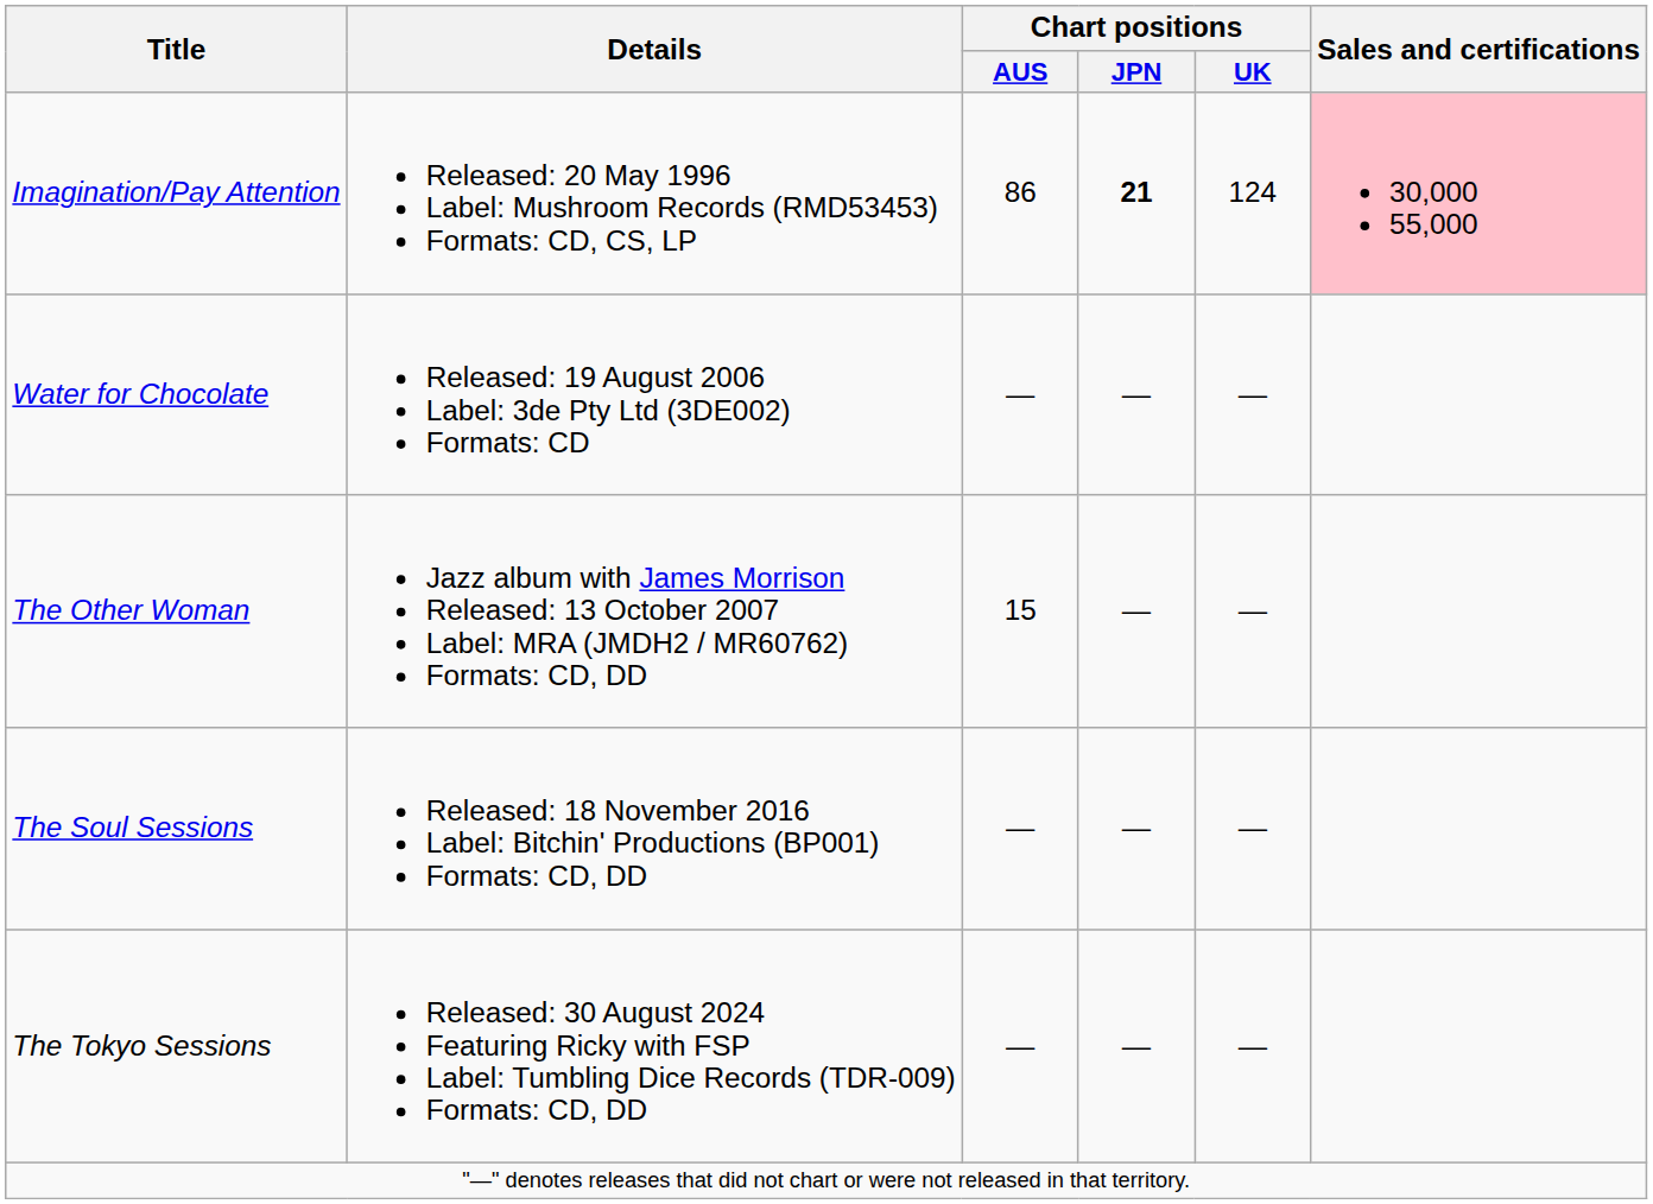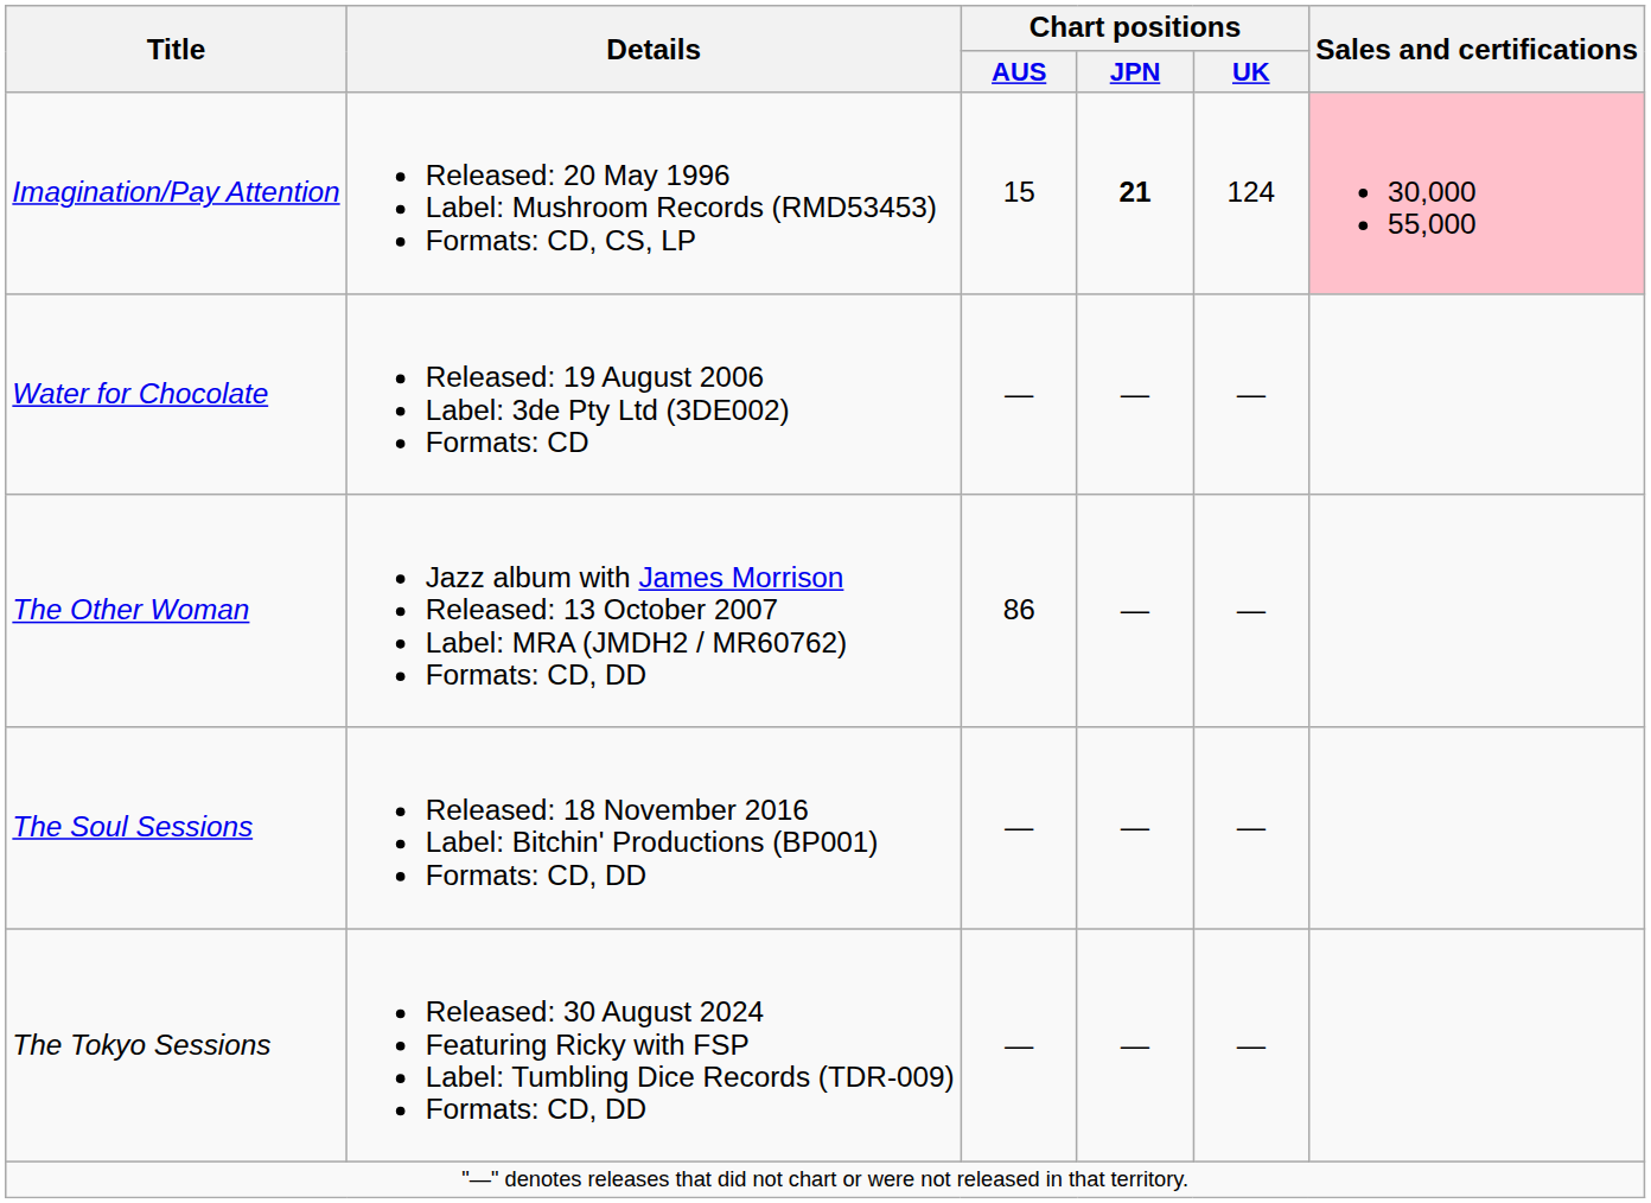 <table class="wikitable">
 <tr>
 <th rowspan="2">Title</th>
 <th rowspan="2">Details</th>
 <th colspan="3">Chart positions</th>
 <th rowspan="2">Sales and certifications</th>
 </tr>
 <tr>
 <th style="width:4em;font-size:90%"><a href='#'>AUS</a><br></th>
 <th style="width:4em;font-size:90%"><a href='#'>JPN</a><br></th>
 <th style="width:4em;font-size:90%"><a href='#'>UK</a><br></th>
 </tr>
 <tr>
 <td><em><a href='#'>Imagination/Pay Attention</a></em></td>
 <td><br><ul><li>Released: 20 May 1996</li><li>Label: Mushroom Records (RMD53453)</li><li>Formats: CD, CS, LP</li></ul></td>
-<td style="text-align:center;">86</td>
+<td style="text-align:center;">15</td>
 <td style="text-align:center;"><strong>21</strong></td>
 <td style="text-align:center;">124</td>
 <td style="background: pink;"><br><ul><li>30,000 </li><li>55,000 </li></ul></td>
 </tr>
 <tr>
 <td><em><a href='#'>Water for Chocolate</a></em></td>
 <td><br><ul><li>Released: 19 August 2006</li><li>Label: 3de Pty Ltd (3DE002)</li><li>Formats: CD</li></ul></td>
 <td style="text-align:center;">—</td>
 <td style="text-align:center;">—</td>
 <td style="text-align:center;">—</td>
 <td></td>
 </tr>
 <tr>
 <td><em><a href='#'>The Other Woman</a></em></td>
 <td><br><ul><li>Jazz album with <a href='#'>James Morrison</a></li><li>Released: 13 October 2007</li><li>Label: MRA (JMDH2 / MR60762)</li><li>Formats: CD, DD</li></ul></td>
-<td style="text-align:center;">15</td>
+<td style="text-align:center;">86</td>
 <td style="text-align:center;">—</td>
 <td style="text-align:center;">—</td>
 <td></td>
 </tr>
 <tr>
 <td><em><a href='#'>The Soul Sessions</a></em></td>
 <td><br><ul><li>Released: 18 November 2016</li><li>Label: Bitchin' Productions (BP001)</li><li>Formats: CD, DD</li></ul></td>
 <td style="text-align:center;">—</td>
 <td style="text-align:center;">—</td>
 <td style="text-align:center;">—</td>
 <td></td>
 </tr>
 <tr>
 <td><em>The Tokyo Sessions</em></td>
 <td><br><ul><li>Released: 30 August 2024</li><li>Featuring Ricky with FSP</li><li>Label: Tumbling Dice Records (TDR-009)</li><li>Formats: CD, DD</li></ul></td>
 <td style="text-align:center;">—</td>
 <td style="text-align:center;">—</td>
 <td style="text-align:center;">—</td>
 <td></td>
 </tr>
 <tr>
 <td colspan="10" style="text-align:center; font-size:9pt;">"—" denotes releases that did not chart or were not released in that territory.</td>
 </tr>
 </table>
